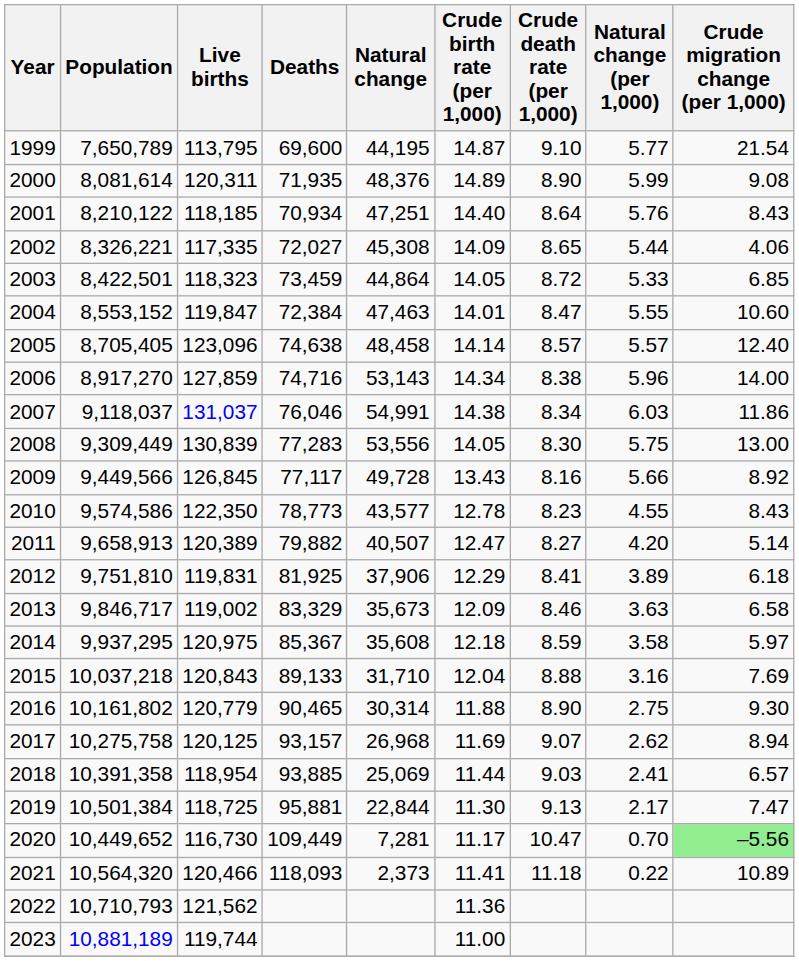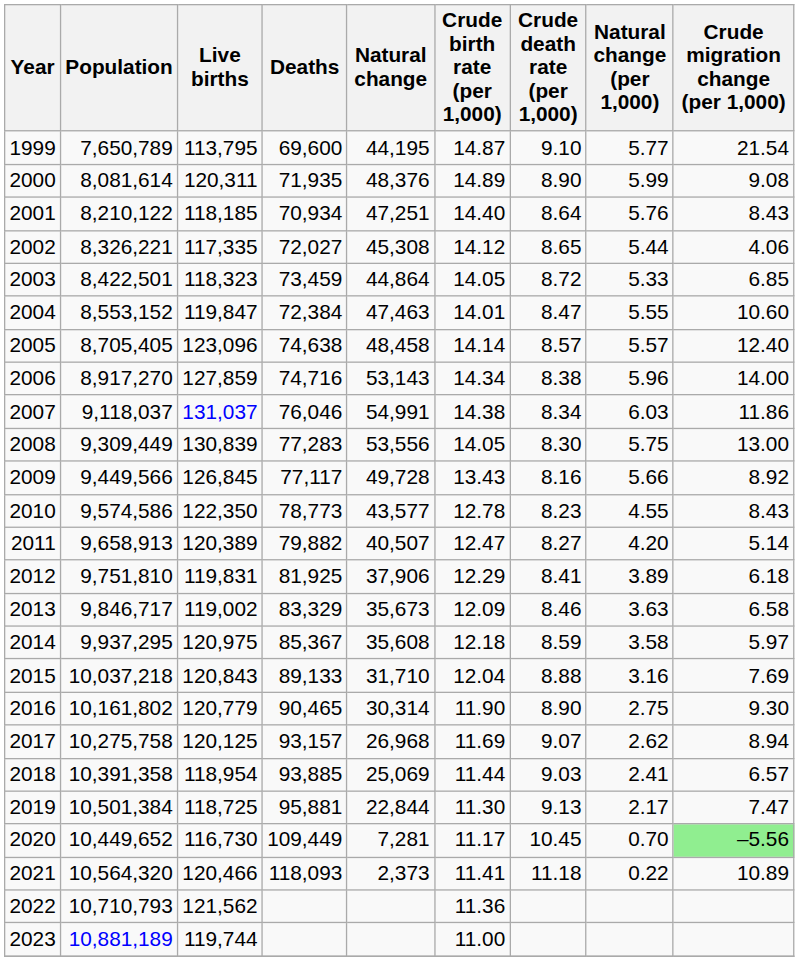 <table class="wikitable sortable" style="text-align:right">
 <tr>
 <th>Year</th>
 <th>Population</th>
 <th>Live<br>births</th>
 <th>Deaths</th>
 <th>Natural change</th>
 <th>Crude birth rate<br>(per 1,000)</th>
 <th>Crude death rate<br>(per 1,000)</th>
 <th>Natural change<br>(per 1,000)</th>
 <th>Crude migration change (per 1,000)</th>
 </tr>
 <tr>
 <td>1999</td>
 <td>7,650,789</td>
 <td>113,795</td>
 <td>69,600</td>
 <td>44,195</td>
 <td>14.87</td>
 <td>9.10</td>
 <td>5.77</td>
 <td>21.54</td>
 </tr>
 <tr>
 <td>2000</td>
 <td>8,081,614</td>
 <td>120,311</td>
 <td>71,935</td>
 <td>48,376</td>
 <td>14.89</td>
 <td>8.90</td>
 <td>5.99</td>
 <td>9.08</td>
 </tr>
 <tr>
 <td>2001</td>
 <td>8,210,122</td>
 <td>118,185</td>
 <td>70,934</td>
 <td>47,251</td>
 <td>14.40</td>
 <td>8.64</td>
 <td>5.76</td>
 <td>8.43</td>
 </tr>
 <tr>
 <td>2002</td>
 <td>8,326,221</td>
 <td>117,335</td>
 <td>72,027</td>
 <td>45,308</td>
-<td>14.09</td>
+<td>14.12</td>
 <td>8.65</td>
 <td>5.44</td>
 <td>4.06</td>
 </tr>
 <tr>
 <td>2003</td>
 <td>8,422,501</td>
 <td>118,323</td>
 <td>73,459</td>
 <td>44,864</td>
 <td>14.05</td>
 <td>8.72</td>
 <td>5.33</td>
 <td>6.85</td>
 </tr>
 <tr>
 <td>2004</td>
 <td>8,553,152</td>
 <td>119,847</td>
 <td>72,384</td>
 <td>47,463</td>
 <td>14.01</td>
 <td>8.47</td>
 <td>5.55</td>
 <td>10.60</td>
 </tr>
 <tr>
 <td>2005</td>
 <td>8,705,405</td>
 <td>123,096</td>
 <td>74,638</td>
 <td>48,458</td>
 <td>14.14</td>
 <td>8.57</td>
 <td>5.57</td>
 <td>12.40</td>
 </tr>
 <tr>
 <td>2006</td>
 <td>8,917,270</td>
 <td>127,859</td>
 <td>74,716</td>
 <td>53,143</td>
 <td>14.34</td>
 <td>8.38</td>
 <td>5.96</td>
 <td>14.00</td>
 </tr>
 <tr>
 <td>2007</td>
 <td>9,118,037</td>
 <td style="color:blue;">131,037</td>
 <td>76,046</td>
 <td>54,991</td>
 <td>14.38</td>
 <td>8.34</td>
 <td>6.03</td>
 <td>11.86</td>
 </tr>
 <tr>
 <td>2008</td>
 <td>9,309,449</td>
 <td>130,839</td>
 <td>77,283</td>
 <td>53,556</td>
 <td>14.05</td>
 <td>8.30</td>
 <td>5.75</td>
 <td>13.00</td>
 </tr>
 <tr>
 <td>2009</td>
 <td>9,449,566</td>
 <td>126,845</td>
 <td>77,117</td>
 <td>49,728</td>
 <td>13.43</td>
 <td>8.16</td>
 <td>5.66</td>
 <td>8.92</td>
 </tr>
 <tr>
 <td>2010</td>
 <td>9,574,586</td>
 <td>122,350</td>
 <td>78,773</td>
 <td>43,577</td>
 <td>12.78</td>
 <td>8.23</td>
 <td>4.55</td>
 <td>8.43</td>
 </tr>
 <tr>
 <td>2011</td>
 <td>9,658,913</td>
 <td>120,389</td>
 <td>79,882</td>
 <td>40,507</td>
 <td>12.47</td>
 <td>8.27</td>
 <td>4.20</td>
 <td>5.14</td>
 </tr>
 <tr>
 <td>2012</td>
 <td>9,751,810</td>
 <td>119,831</td>
 <td>81,925</td>
 <td>37,906</td>
 <td>12.29</td>
 <td>8.41</td>
 <td>3.89</td>
 <td>6.18</td>
 </tr>
 <tr>
 <td>2013</td>
 <td>9,846,717</td>
 <td>119,002</td>
 <td>83,329</td>
 <td>35,673</td>
 <td>12.09</td>
 <td>8.46</td>
 <td>3.63</td>
 <td>6.58</td>
 </tr>
 <tr>
 <td>2014</td>
 <td>9,937,295</td>
 <td>120,975</td>
 <td>85,367</td>
 <td>35,608</td>
 <td>12.18</td>
 <td>8.59</td>
 <td>3.58</td>
 <td>5.97</td>
 </tr>
 <tr>
 <td>2015</td>
 <td>10,037,218</td>
 <td>120,843</td>
 <td>89,133</td>
 <td>31,710</td>
 <td>12.04</td>
 <td>8.88</td>
 <td>3.16</td>
 <td>7.69</td>
 </tr>
 <tr>
 <td>2016</td>
 <td>10,161,802</td>
 <td>120,779</td>
 <td>90,465</td>
 <td>30,314</td>
-<td>11.88</td>
+<td>11.90</td>
 <td>8.90</td>
 <td>2.75</td>
 <td>9.30</td>
 </tr>
 <tr>
 <td>2017</td>
 <td>10,275,758</td>
 <td>120,125</td>
 <td>93,157</td>
 <td>26,968</td>
 <td>11.69</td>
 <td>9.07</td>
 <td>2.62</td>
 <td>8.94</td>
 </tr>
 <tr>
 <td>2018</td>
 <td>10,391,358</td>
 <td>118,954</td>
 <td>93,885</td>
 <td>25,069</td>
 <td>11.44</td>
 <td>9.03</td>
 <td>2.41</td>
 <td>6.57</td>
 </tr>
 <tr>
 <td>2019</td>
 <td>10,501,384</td>
 <td>118,725</td>
 <td>95,881</td>
 <td>22,844</td>
 <td>11.30</td>
 <td>9.13</td>
 <td>2.17</td>
 <td>7.47</td>
 </tr>
 <tr>
 <td>2020</td>
 <td>10,449,652</td>
 <td>116,730</td>
 <td>109,449</td>
 <td>7,281</td>
 <td>11.17</td>
-<td>10.47</td>
+<td>10.45</td>
 <td>0.70</td>
 <td style="background: lightgreen;">–5.56</td>
 </tr>
 <tr>
 <td>2021</td>
 <td>10,564,320</td>
 <td>120,466</td>
 <td>118,093</td>
 <td>2,373</td>
 <td>11.41</td>
 <td>11.18</td>
 <td>0.22</td>
 <td>10.89</td>
 </tr>
 <tr>
 <td>2022</td>
 <td>10,710,793</td>
 <td>121,562</td>
 <td></td>
 <td></td>
 <td>11.36</td>
 <td></td>
 <td></td>
 <td></td>
 </tr>
 <tr>
 <td>2023</td>
 <td style="color:blue;">10,881,189</td>
 <td>119,744</td>
 <td></td>
 <td></td>
 <td>11.00</td>
 <td></td>
 <td></td>
 <td></td>
 </tr>
 <tr>
 </tr>
 </table>
